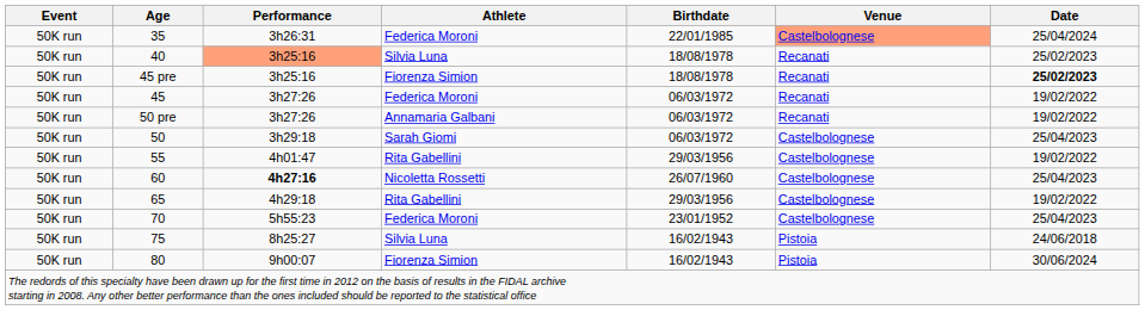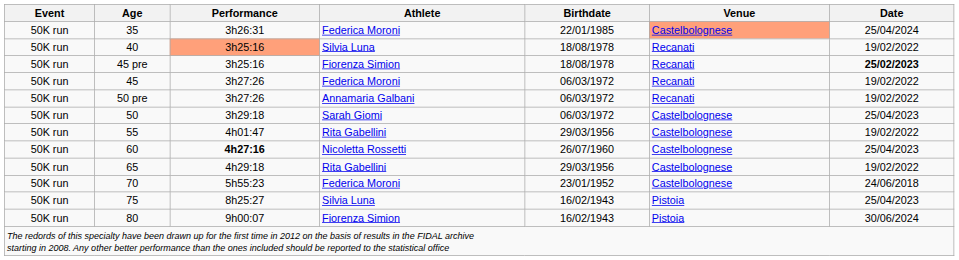 <table class="wikitable" width=80% style="font-size:90%; text-align:center">
 <tr>
 <th>Event</th>
 <th>Age</th>
 <th>Performance</th>
 <th>Athlete</th>
 <th>Birthdate</th>
 <th>Venue</th>
 <th>Date</th>
 </tr>
 <tr>
 <td>50K run</td>
 <td>35</td>
 <td>3h26:31</td>
 <td align=left><a href='#'>Federica Moroni</a></td>
 <td>22/01/1985</td>
 <td align=left style="background: lightsalmon;"><a href='#'>Castelbolognese</a></td>
 <td>25/04/2024</td>
 </tr>
 <tr>
 <td>50K run</td>
 <td>40</td>
 <td style="background: lightsalmon;">3h25:16</td>
 <td align=left><a href='#'>Silvia Luna</a></td>
 <td>18/08/1978</td>
 <td align=left><a href='#'>Recanati</a></td>
-<td>25/02/2023</td>
+<td>19/02/2022</td>
 </tr>
 <tr>
 <td>50K run</td>
 <td>45 pre</td>
 <td>3h25:16</td>
 <td align=left><a href='#'>Fiorenza Simion</a></td>
 <td>18/08/1978</td>
 <td align=left><a href='#'>Recanati</a></td>
 <td><strong>25/02/2023</strong></td>
 </tr>
 <tr>
 <td>50K run</td>
 <td>45</td>
 <td>3h27:26</td>
 <td align=left><a href='#'>Federica Moroni</a></td>
 <td>06/03/1972</td>
 <td align=left><a href='#'>Recanati</a></td>
 <td>19/02/2022</td>
 </tr>
 <tr>
 <td>50K run</td>
 <td>50 pre</td>
 <td>3h27:26</td>
 <td align=left><a href='#'>Annamaria Galbani</a></td>
 <td>06/03/1972</td>
 <td align=left><a href='#'>Recanati</a></td>
 <td>19/02/2022</td>
 </tr>
 <tr>
 <td>50K run</td>
 <td>50</td>
 <td>3h29:18</td>
 <td align=left><a href='#'>Sarah Giomi</a></td>
 <td>06/03/1972</td>
 <td align=left><a href='#'>Castelbolognese</a></td>
 <td>25/04/2023</td>
 </tr>
 <tr>
 <td>50K run</td>
 <td>55</td>
 <td>4h01:47</td>
 <td align=left><a href='#'>Rita Gabellini</a></td>
 <td>29/03/1956</td>
 <td align=left><a href='#'>Castelbolognese</a></td>
 <td>19/02/2022</td>
 </tr>
 <tr>
 <td>50K run</td>
 <td>60</td>
 <td><strong>4h27:16</strong></td>
 <td align=left><a href='#'>Nicoletta Rossetti</a></td>
 <td>26/07/1960</td>
 <td align=left><a href='#'>Castelbolognese</a></td>
 <td>25/04/2023</td>
 </tr>
 <tr>
 <td>50K run</td>
 <td>65</td>
 <td>4h29:18</td>
 <td align=left><a href='#'>Rita Gabellini</a></td>
 <td>29/03/1956</td>
 <td align=left><a href='#'>Castelbolognese</a></td>
 <td>19/02/2022</td>
 </tr>
 <tr>
 <td>50K run</td>
 <td>70</td>
 <td>5h55:23</td>
 <td align=left><a href='#'>Federica Moroni</a></td>
 <td>23/01/1952</td>
 <td align=left><a href='#'>Castelbolognese</a></td>
-<td>25/04/2023</td>
+<td>24/06/2018</td>
 </tr>
 <tr>
 <td>50K run</td>
 <td>75</td>
 <td>8h25:27</td>
 <td align=left><a href='#'>Silvia Luna</a></td>
 <td>16/02/1943</td>
 <td align=left><a href='#'>Pistoia</a></td>
-<td>24/06/2018</td>
+<td>25/04/2023</td>
 </tr>
 <tr>
 <td>50K run</td>
 <td>80</td>
 <td>9h00:07</td>
 <td align=left><a href='#'>Fiorenza Simion</a></td>
 <td>16/02/1943</td>
 <td align=left><a href='#'>Pistoia</a></td>
 <td>30/06/2024</td>
 </tr>
 <tr>
 <td colspan=7 align=left><small><em>The redords of this specialty have been drawn up for the first time in 2012 on the basis of results in the FIDAL archive</em></small><br><small><em> starting in 2008. Any other better performance than the ones included should be reported to the statistical office</em></small></td>
 </tr>
 </table>
